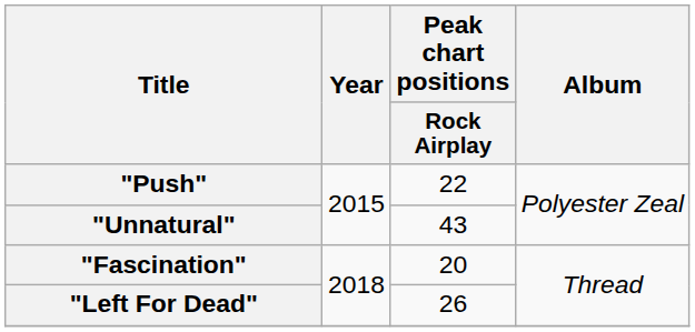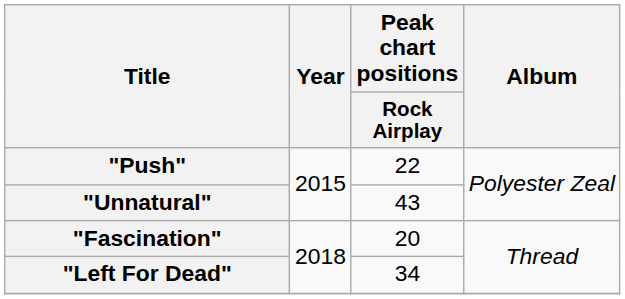 <table class="wikitable plainrowheaders" style="text-align:center;">
 <tr>
 <th scope="col" rowspan="2" style="width:12em;">Title</th>
 <th scope="col" rowspan="2">Year</th>
 <th scope="col" colspan="1">Peak chart positions</th>
 <th scope="col" rowspan="2">Album</th>
 </tr>
 <tr>
 <th scope="col" style="width:3em;font-size:90%;">Rock Airplay<br></th>
 </tr>
 <tr>
 <th scope="row">"Push"</th>
 <td rowspan="2">2015</td>
 <td>22</td>
 <td rowspan="2"><em>Polyester Zeal</em></td>
 </tr>
 <tr>
 <th scope="row">"Unnatural"</th>
 <td>43</td>
 </tr>
 <tr>
 <th scope="row">"Fascination"</th>
 <td rowspan="2">2018</td>
 <td>20</td>
 <td rowspan="2"><em>Thread</em></td>
 </tr>
 <tr>
 <th scope="row">"Left For Dead"</th>
-<td>26</td>
+<td>34</td>
 </tr>
 <tr>
 </tr>
 </table>
